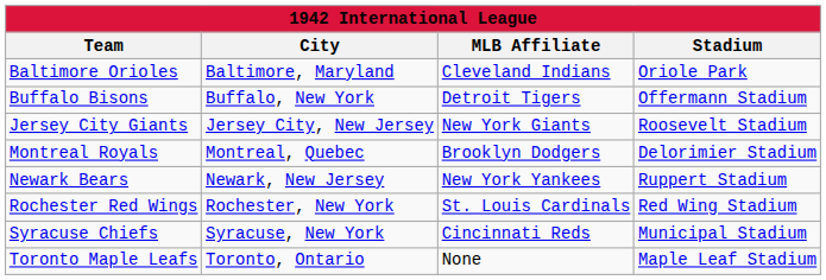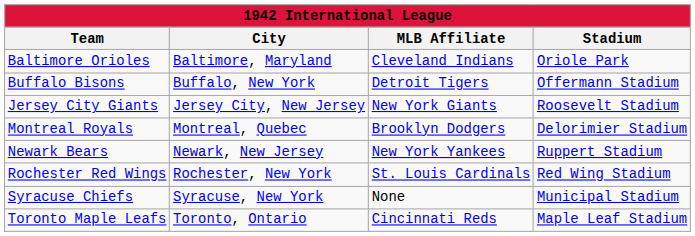 <table class="wikitable" style="width:auto">
 <tr>
 <td bgcolor="#DC143C" align="center" colspan="7"><strong><span>1942 International League</span></strong></td>
 </tr>
 <tr>
 <th>Team</th>
 <th>City</th>
 <th>MLB Affiliate</th>
 <th>Stadium</th>
 </tr>
 <tr>
 <td><a href='#'>Baltimore Orioles</a></td>
 <td><a href='#'>Baltimore</a>, <a href='#'>Maryland</a></td>
 <td><a href='#'>Cleveland Indians</a></td>
 <td><a href='#'>Oriole Park</a></td>
 </tr>
 <tr>
 <td><a href='#'>Buffalo Bisons</a></td>
 <td><a href='#'>Buffalo</a>, <a href='#'>New York</a></td>
 <td><a href='#'>Detroit Tigers</a></td>
 <td><a href='#'>Offermann Stadium</a></td>
 </tr>
 <tr>
 <td><a href='#'>Jersey City Giants</a></td>
 <td><a href='#'>Jersey City</a>, <a href='#'>New Jersey</a></td>
 <td><a href='#'>New York Giants</a></td>
 <td><a href='#'>Roosevelt Stadium</a></td>
 </tr>
 <tr>
 <td><a href='#'>Montreal Royals</a></td>
 <td><a href='#'>Montreal</a>, <a href='#'>Quebec</a></td>
 <td><a href='#'>Brooklyn Dodgers</a></td>
 <td><a href='#'>Delorimier Stadium</a></td>
 </tr>
 <tr>
 <td><a href='#'>Newark Bears</a></td>
 <td><a href='#'>Newark</a>, <a href='#'>New Jersey</a></td>
 <td><a href='#'>New York Yankees</a></td>
 <td><a href='#'>Ruppert Stadium</a></td>
 </tr>
 <tr>
 <td><a href='#'>Rochester Red Wings</a></td>
 <td><a href='#'>Rochester</a>, <a href='#'>New York</a></td>
 <td><a href='#'>St. Louis Cardinals</a></td>
 <td><a href='#'>Red Wing Stadium</a></td>
 </tr>
 <tr>
 <td><a href='#'>Syracuse Chiefs</a></td>
 <td><a href='#'>Syracuse</a>, <a href='#'>New York</a></td>
-<td><a href='#'>Cincinnati Reds</a></td>
+<td>None</td>
 <td><a href='#'>Municipal Stadium</a></td>
 </tr>
 <tr>
 <td><a href='#'>Toronto Maple Leafs</a></td>
 <td><a href='#'>Toronto</a>, <a href='#'>Ontario</a></td>
-<td>None</td>
+<td><a href='#'>Cincinnati Reds</a></td>
 <td><a href='#'>Maple Leaf Stadium</a></td>
 </tr>
 </table>
